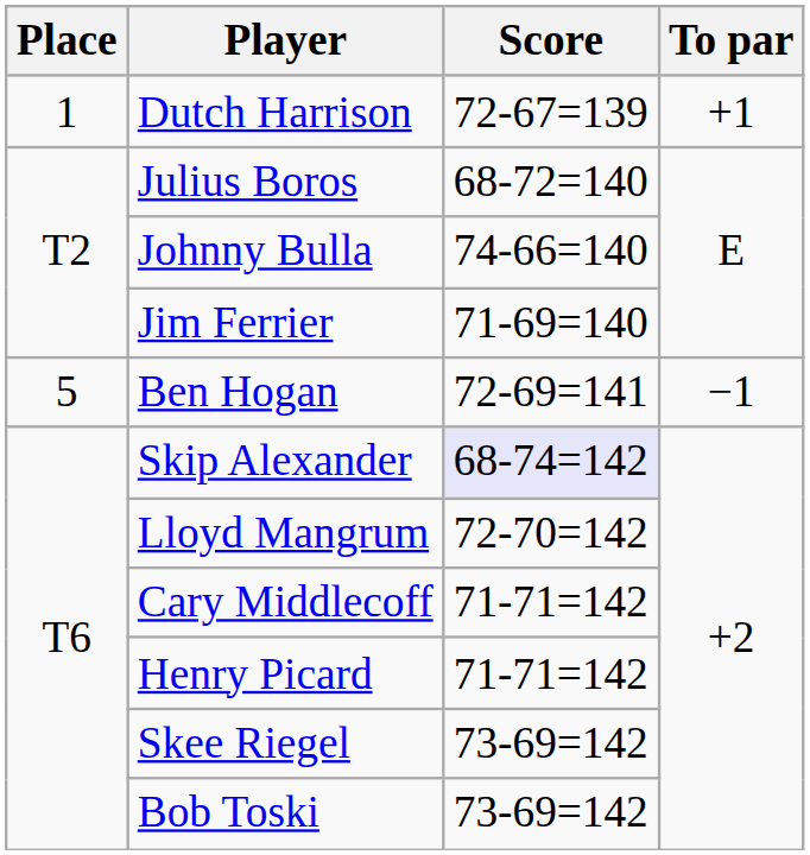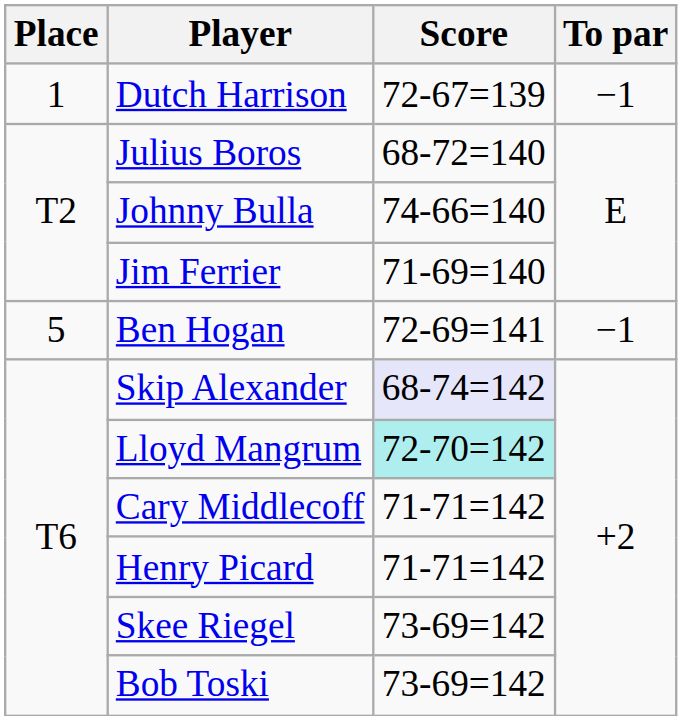 <table class=wikitable>
 <tr>
 <th>Place</th>
 <th>Player</th>
 <th>Score</th>
 <th>To par</th>
 </tr>
 <tr>
 <td align=center>1</td>
 <td> <a href='#'>Dutch Harrison</a></td>
 <td>72-67=139</td>
-<td align=center>+1</td>
+<td align=center>−1</td>
 </tr>
 <tr>
 <td rowspan=3 align=center>T2</td>
 <td> <a href='#'>Julius Boros</a></td>
 <td>68-72=140</td>
 <td rowspan=3 align=center>E</td>
 </tr>
 <tr>
 <td> <a href='#'>Johnny Bulla</a></td>
 <td>74-66=140</td>
 </tr>
 <tr>
 <td> <a href='#'>Jim Ferrier</a></td>
 <td>71-69=140</td>
 </tr>
 <tr>
 <td align=center>5</td>
 <td> <a href='#'>Ben Hogan</a></td>
 <td>72-69=141</td>
 <td align=center>−1</td>
 </tr>
 <tr>
 <td rowspan=6 align=center>T6</td>
 <td> <a href='#'>Skip Alexander</a></td>
 <td style="background: lavender;">68-74=142</td>
 <td rowspan=6 align=center>+2</td>
 </tr>
 <tr>
 <td> <a href='#'>Lloyd Mangrum</a></td>
-<td>72-70=142</td>
+<td style="background: paleturquoise;">72-70=142</td>
 </tr>
 <tr>
 <td> <a href='#'>Cary Middlecoff</a></td>
 <td>71-71=142</td>
 </tr>
 <tr>
 <td> <a href='#'>Henry Picard</a></td>
 <td>71-71=142</td>
 </tr>
 <tr>
 <td> <a href='#'>Skee Riegel</a></td>
 <td>73-69=142</td>
 </tr>
 <tr>
 <td> <a href='#'>Bob Toski</a></td>
 <td>73-69=142</td>
 </tr>
 </table>
